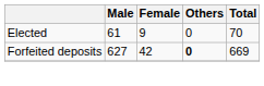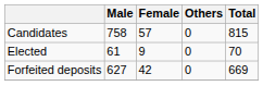 <table class="wikitable sortable">
 <tr>
 <th></th>
 <th>Male</th>
 <th>Female</th>
 <th>Others</th>
 <th>Total</th>
+</tr>
+<tr>
+<td>Candidates</td>
+<td>758</td>
+<td>57</td>
+<td>0</td>
+<td>815</td>
 </tr>
 <tr>
 <td>Elected</td>
 <td>61</td>
 <td>9</td>
 <td>0</td>
 <td>70</td>
 </tr>
 <tr>
 <td>Forfeited deposits</td>
 <td>627</td>
 <td>42</td>
-<td><strong>0</strong></td>
+<td>0</td>
 <td>669</td>
 </tr>
 <tr>
 </tr>
 </table>
